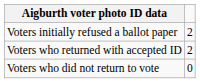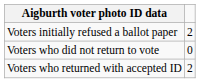 <table class="wikitable">
 <tr>
 <th>Aigburth voter photo ID data</th>
 </tr>
 <tr>
 <td style="text-align:left">Voters initially refused a ballot paper</td>
 <td style="text-align:center">2</td>
 </tr>
 <tr>
+<td style="text-align:left">Voters who did not return to vote</td>
+<td style="text-align:center">0</td>
+</tr>
+<tr>
 <td style="text-align:left">Voters who returned with accepted ID</td>
 <td style="text-align:center">2</td>
 </tr>
-<tr>
-<td style="text-align:left">Voters who did not return to vote</td>
-<td style="text-align:center">0</td>
-</tr>
 </table>
